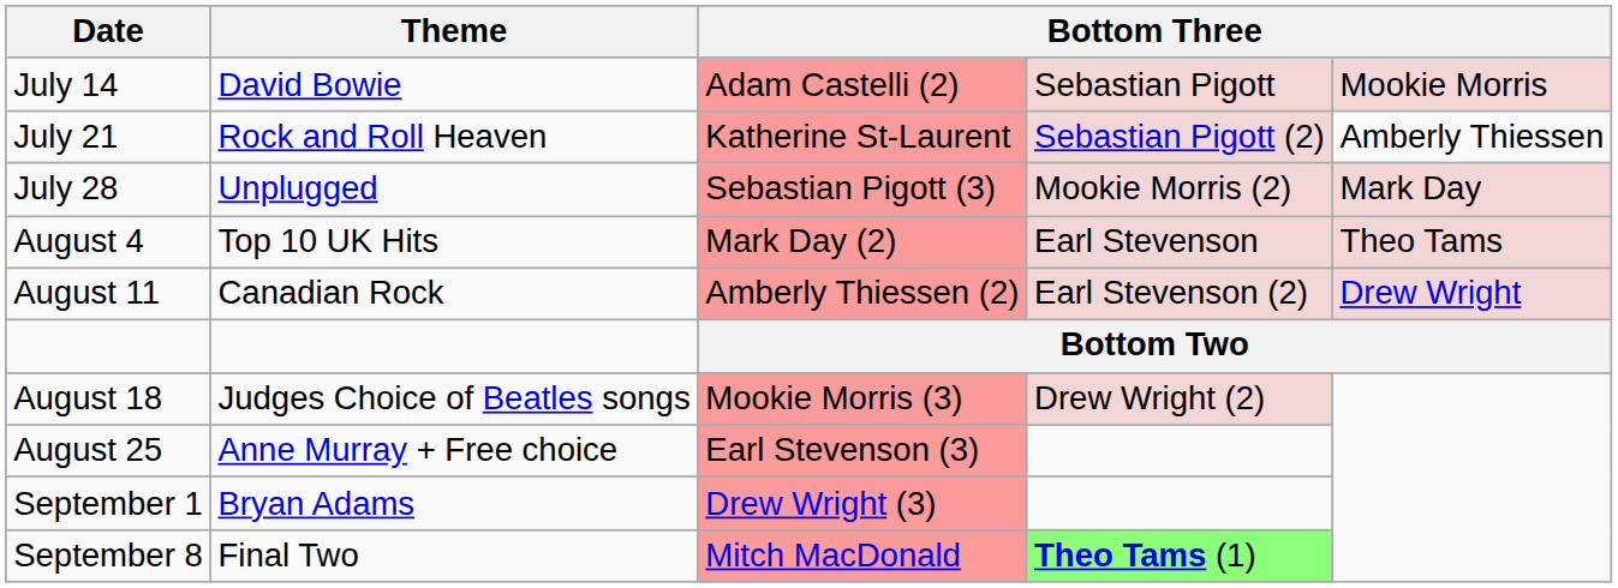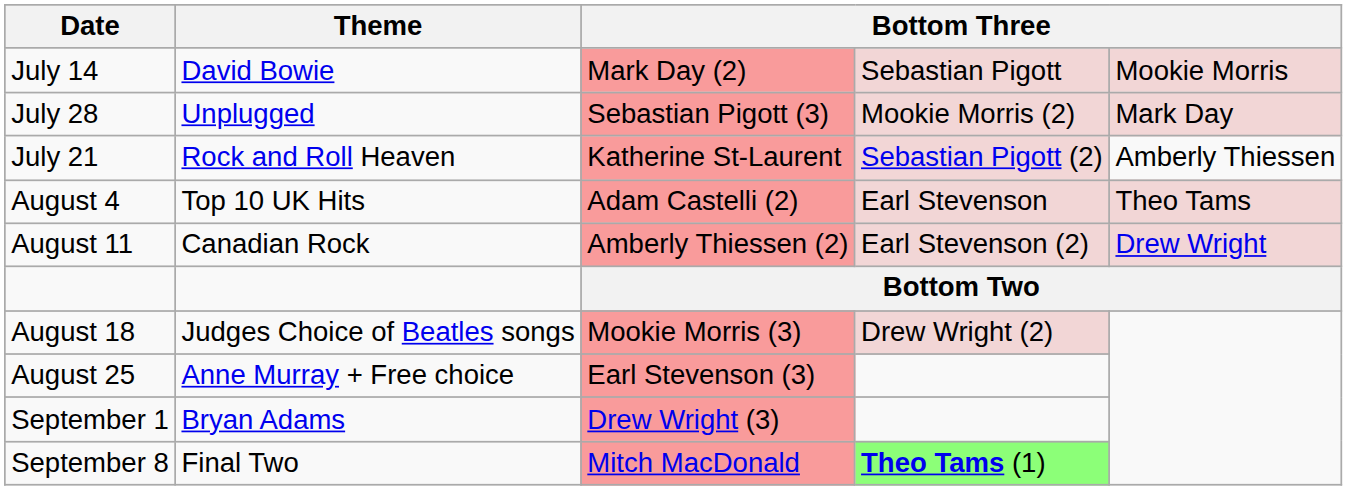 <table class="wikitable">
 <tr>
 <th>Date</th>
 <th>Theme</th>
 <th colspan="3" style="text-align:center;">Bottom Three</th>
 </tr>
 <tr>
 <td>July 14</td>
 <td><a href='#'>David Bowie</a></td>
-<td style="background:#f99b9b;">Adam Castelli (2)</td>
+<td style="background:#f99b9b;">Mark Day (2)</td>
 <td style="background:#f2d6d6;">Sebastian Pigott</td>
 <td style="background:#f2d6d6;">Mookie Morris</td>
+</tr>
+<tr>
+<td>July 28</td>
+<td><a href='#'>Unplugged</a></td>
+<td style="background:#f99b9b;">Sebastian Pigott (3)</td>
+<td style="background:#f2d6d6;">Mookie Morris (2)</td>
+<td style="background:#f2d6d6;">Mark Day</td>
 </tr>
 <tr>
 <td>July 21</td>
 <td><a href='#'>Rock and Roll</a> Heaven</td>
 <td style="background:#f99b9b;">Katherine St-Laurent</td>
 <td style="background:#f2d6d6;"><a href='#'>Sebastian Pigott</a> (2)</td>
 <td>Amberly Thiessen</td>
 </tr>
 <tr>
-<td>July 28</td>
-<td><a href='#'>Unplugged</a></td>
-<td style="background:#f99b9b;">Sebastian Pigott (3)</td>
-<td style="background:#f2d6d6;">Mookie Morris (2)</td>
-<td style="background:#f2d6d6;">Mark Day</td>
-</tr>
-<tr>
 <td>August 4</td>
 <td>Top 10 UK Hits</td>
-<td style="background:#f99b9b;">Mark Day (2)</td>
+<td style="background:#f99b9b;">Adam Castelli (2)</td>
 <td style="background:#f2d6d6;">Earl Stevenson</td>
 <td style="background:#f2d6d6;">Theo Tams</td>
 </tr>
 <tr>
 <td>August 11</td>
 <td>Canadian Rock</td>
 <td style="background:#f99b9b;">Amberly Thiessen (2)</td>
 <td style="background:#f2d6d6;">Earl Stevenson (2)</td>
 <td style="background:#f2d6d6;"><a href='#'>Drew Wright</a></td>
 </tr>
 <tr>
 <td></td>
 <td></td>
 <td colspan="3" style="background:#f2f2f2; text-align:center;"><strong>Bottom Two</strong></td>
 </tr>
 <tr>
 <td>August 18</td>
 <td>Judges Choice of <a href='#'>Beatles</a> songs</td>
 <td style="background:#f99b9b;">Mookie Morris (3)</td>
 <td style="background:#f2d6d6;">Drew Wright (2)</td>
 </tr>
 <tr>
 <td>August 25</td>
 <td><a href='#'>Anne Murray</a> + Free choice</td>
 <td style="background:#f99b9b;">Earl Stevenson (3)</td>
 <td></td>
 </tr>
 <tr>
 <td>September 1</td>
 <td><a href='#'>Bryan Adams</a></td>
 <td style="background:#f99b9b;"><a href='#'>Drew Wright</a> (3)</td>
 <td></td>
 </tr>
 <tr>
 <td>September 8</td>
 <td>Final Two</td>
 <td style="background:#f99b9b;"><a href='#'>Mitch MacDonald</a></td>
 <td style="background:#8cff78;"><strong><a href='#'>Theo Tams</a></strong> (1)</td>
 </tr>
 </table>
